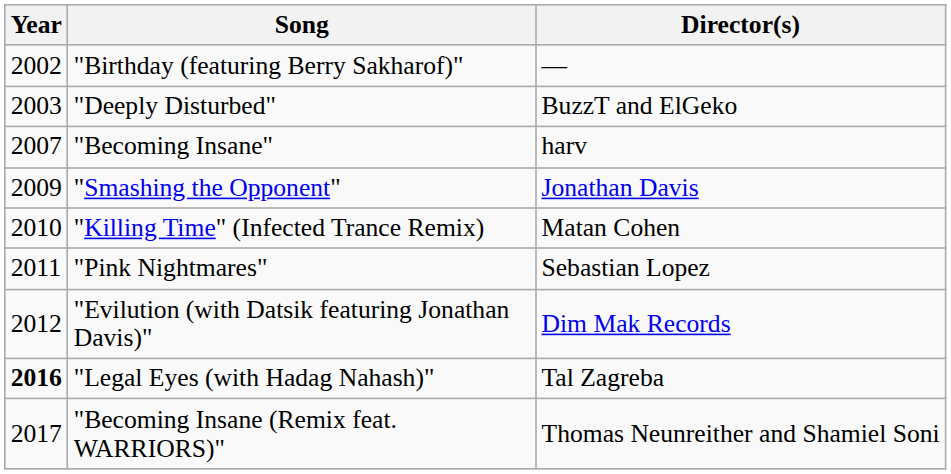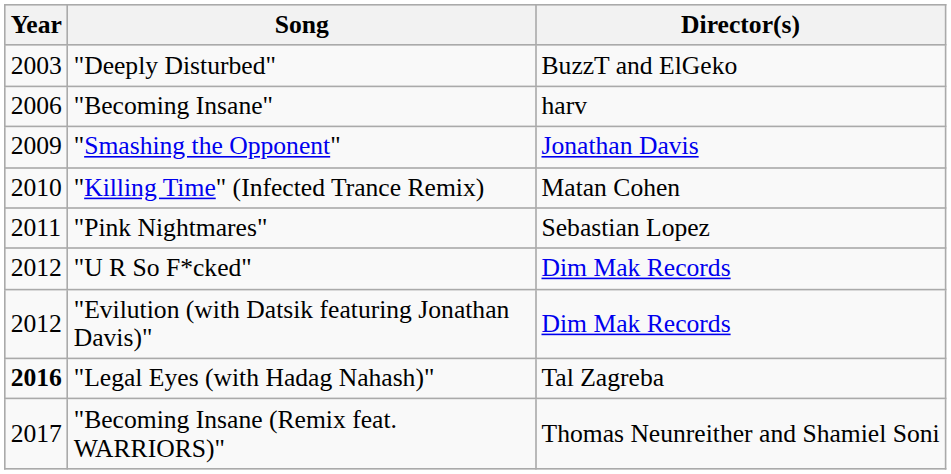 <table class="wikitable">
 <tr>
 <th>Year</th>
 <th style="width:285px;">Song</th>
 <th>Director(s)</th>
 </tr>
 <tr>
-<td>2002</td>
-<td>"Birthday (featuring Berry Sakharof)"</td>
-<td>—</td>
-</tr>
-<tr>
 <td>2003</td>
 <td>"Deeply Disturbed"</td>
 <td>BuzzT and ElGeko</td>
 </tr>
 <tr>
-<td>2007</td>
+<td>2006</td>
 <td>"Becoming Insane"</td>
 <td>harv</td>
 </tr>
 <tr>
 <td>2009</td>
 <td>"<a href='#'>Smashing the Opponent</a>"</td>
 <td><a href='#'>Jonathan Davis</a></td>
 </tr>
 <tr>
 <td>2010</td>
 <td>"<a href='#'>Killing Time</a>" (Infected Trance Remix)</td>
 <td>Matan Cohen</td>
 </tr>
 <tr>
 <td>2011</td>
 <td>"Pink Nightmares"</td>
 <td>Sebastian Lopez</td>
 </tr>
 <tr>
 <td>2012</td>
+<td>"U R So F*cked"</td>
+<td><a href='#'>Dim Mak Records</a></td>
+</tr>
+<tr>
+<td>2012</td>
 <td>"Evilution (with Datsik featuring Jonathan Davis)"</td>
 <td><a href='#'>Dim Mak Records</a></td>
 </tr>
 <tr>
 <td><strong>2016</strong></td>
 <td>"Legal Eyes (with Hadag Nahash)"</td>
 <td>Tal Zagreba</td>
 </tr>
 <tr>
 <td>2017</td>
 <td>"Becoming Insane (Remix feat. WARRIORS)"</td>
 <td>Thomas Neunreither and Shamiel Soni</td>
 </tr>
 </table>
